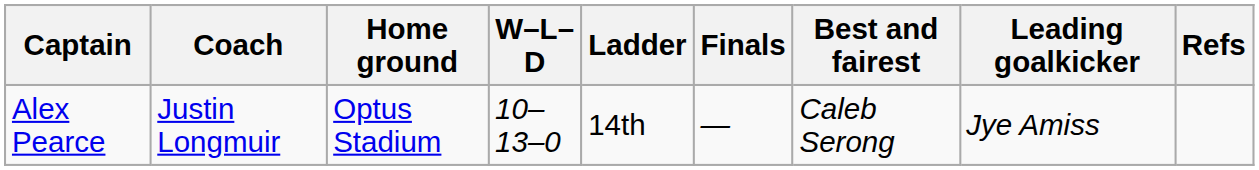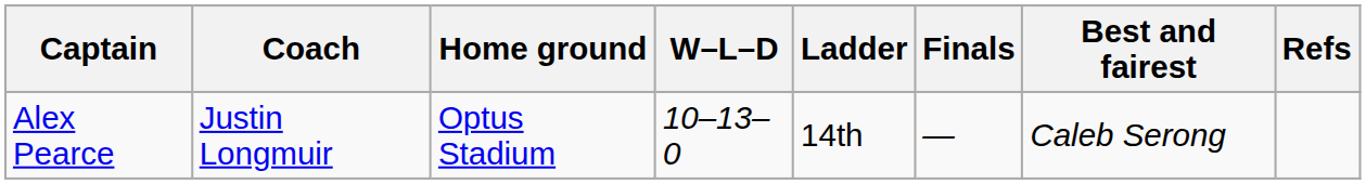 <table class="wikitable" style="font-size:90%;">
 <tr>
 <th>Captain</th>
 <th>Coach</th>
 <th>Home ground</th>
 <th>W–L–D</th>
 <th>Ladder</th>
 <th>Finals</th>
 <th>Best and fairest</th>
-<th>Leading goalkicker</th>
 <th>Refs</th>
 </tr>
 <tr>
 <td><a href='#'>Alex Pearce</a></td>
 <td><a href='#'>Justin Longmuir</a></td>
 <td><a href='#'>Optus Stadium</a></td>
 <td><em>10–13–0</em></td>
 <td>14th</td>
 <td><em>—</em></td>
 <td><em>Caleb Serong</em></td>
-<td><em>Jye Amiss</em></td>
 <td style="text-align:center;"></td>
 </tr>
 </table>
